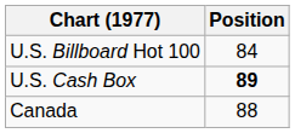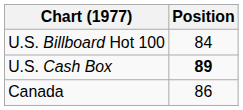 <table class="wikitable sortable">
 <tr>
 <th align="left">Chart (1977)</th>
 <th style="text-align:center;">Position</th>
 </tr>
 <tr>
 <td>U.S. <em>Billboard</em> Hot 100 </td>
 <td style="text-align:center;">84</td>
 </tr>
 <tr>
 <td>U.S. <em>Cash Box</em> </td>
 <td style="text-align:center;"><strong>89</strong></td>
 </tr>
 <tr>
 <td>Canada </td>
-<td style="text-align:center;">88</td>
+<td style="text-align:center;">86</td>
 </tr>
 </table>
